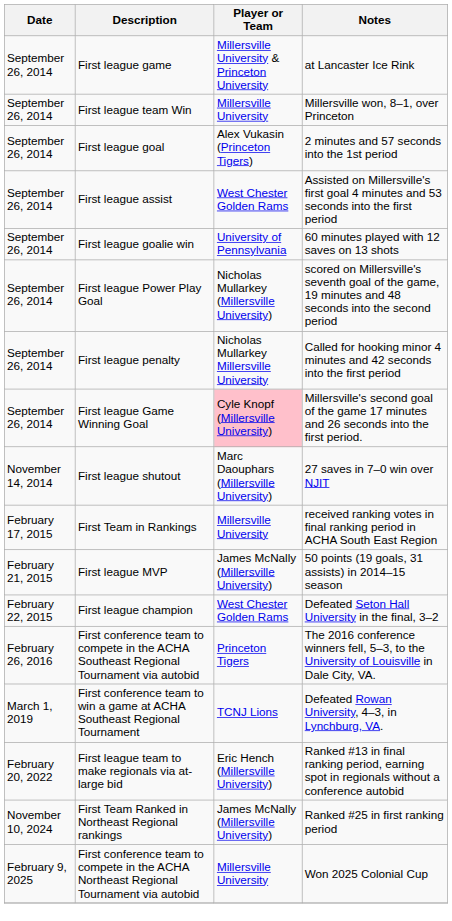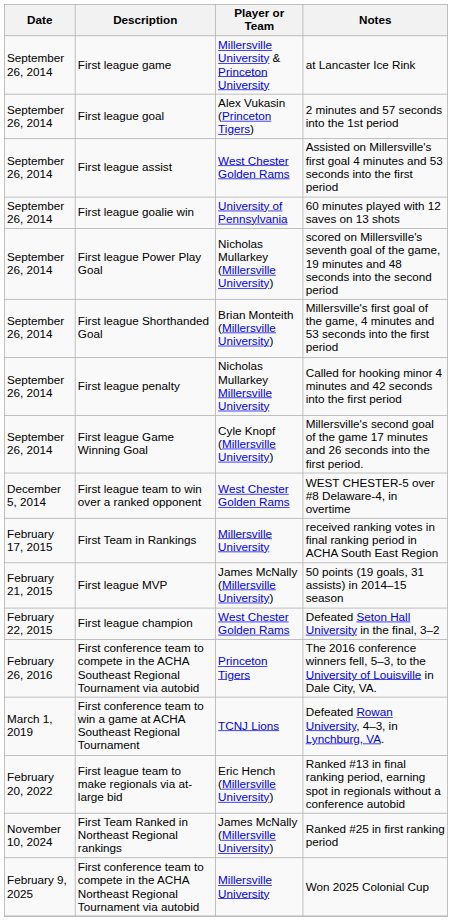 <table class="wikitable mw-collapsible mw-collapsed">
 <tr>
 <th>Date</th>
 <th>Description</th>
 <th>Player or Team</th>
 <th>Notes</th>
 </tr>
 <tr>
 <td>September 26, 2014</td>
 <td>First league game</td>
 <td><a href='#'>Millersville University</a> &<br><a href='#'>Princeton University</a></td>
 <td>at Lancaster Ice Rink</td>
-</tr>
-<tr>
-<td>September 26, 2014</td>
-<td>First league team Win</td>
-<td><a href='#'>Millersville University</a></td>
-<td>Millersville won, 8–1, over Princeton</td>
 </tr>
 <tr>
 <td>September 26, 2014</td>
 <td>First league goal</td>
 <td>Alex Vukasin<br>(<a href='#'>Princeton Tigers</a>)</td>
 <td>2 minutes and 57 seconds into the 1st period</td>
 </tr>
 <tr>
 <td>September 26, 2014</td>
 <td>First league assist</td>
 <td><a href='#'>West Chester Golden Rams</a></td>
 <td>Assisted on Millersville's first goal 4 minutes and 53 seconds into the first period</td>
 </tr>
 <tr>
 <td>September 26, 2014</td>
 <td>First league goalie win</td>
 <td><a href='#'>University of Pennsylvania</a></td>
 <td>60 minutes played with 12 saves on 13 shots</td>
 </tr>
 <tr>
 <td>September 26, 2014</td>
 <td>First league Power Play Goal</td>
 <td>Nicholas Mullarkey<br>(<a href='#'>Millersville University</a>)</td>
 <td>scored on Millersville's seventh goal of the game, 19 minutes and 48 seconds into the second period</td>
 </tr>
 <tr>
 <td>September 26, 2014</td>
+<td>First league Shorthanded Goal</td>
+<td>Brian Monteith<br>(<a href='#'>Millersville University</a>)</td>
+<td>Millersville's first goal of the game, 4 minutes and 53 seconds into the first period</td>
+</tr>
+<tr>
+<td>September 26, 2014</td>
 <td>First league penalty</td>
 <td>Nicholas Mullarkey<br><a href='#'>Millersville University</a></td>
 <td>Called for hooking minor 4 minutes and 42 seconds into the first period</td>
 </tr>
 <tr>
 <td>September 26, 2014</td>
 <td>First league Game Winning Goal</td>
-<td style="background: pink;">Cyle Knopf<br>(<a href='#'>Millersville University</a>)</td>
+<td>Cyle Knopf<br>(<a href='#'>Millersville University</a>)</td>
 <td>Millersville's second goal of the game 17 minutes and 26 seconds into the first period.</td>
 </tr>
 <tr>
-<td>November 14, 2014</td>
-<td>First league shutout</td>
-<td>Marc Daouphars<br>(<a href='#'>Millersville University</a>)</td>
-<td>27 saves in 7–0 win over <a href='#'>NJIT</a> <br></td>
+<td>December 5, 2014</td>
+<td>First league team to win over a ranked opponent</td>
+<td><a href='#'>West Chester Golden Rams</a></td>
+<td>WEST CHESTER-5 over #8 Delaware-4, in overtime</td>
 </tr>
 <tr>
 <td>February 17, 2015</td>
 <td>First Team in Rankings</td>
 <td><a href='#'>Millersville University</a></td>
 <td>received ranking votes in final ranking period in ACHA South East Region</td>
 </tr>
 <tr>
 <td>February 21, 2015</td>
 <td>First league MVP</td>
 <td>James McNally<br>(<a href='#'>Millersville University</a>)</td>
 <td>50 points (19 goals, 31 assists) in 2014–15 season</td>
 </tr>
 <tr>
 <td>February 22, 2015</td>
 <td>First league champion</td>
 <td><a href='#'>West Chester Golden Rams</a></td>
 <td>Defeated <a href='#'>Seton Hall University</a> in the final, 3–2</td>
 </tr>
 <tr>
 <td>February 26, 2016</td>
 <td>First conference team to compete in the ACHA Southeast Regional Tournament via autobid</td>
 <td><a href='#'>Princeton Tigers</a></td>
 <td>The 2016 conference winners fell, 5–3, to the <a href='#'>University of Louisville</a> in Dale City, VA.</td>
 </tr>
 <tr>
 <td>March 1, 2019</td>
 <td>First conference team to win a game at ACHA Southeast Regional Tournament</td>
 <td><a href='#'>TCNJ Lions</a></td>
 <td>Defeated <a href='#'>Rowan University</a>, 4–3, in <a href='#'>Lynchburg, VA</a>.</td>
 </tr>
 <tr>
 <td>February 20, 2022</td>
 <td>First league team to make regionals via at-large bid</td>
 <td>Eric Hench<br>(<a href='#'>Millersville University</a>)</td>
 <td>Ranked #13 in final ranking period, earning spot in regionals without a conference autobid</td>
 </tr>
 <tr>
 <td>November 10, 2024</td>
 <td>First Team Ranked in Northeast Regional rankings</td>
 <td>James McNally<br>(<a href='#'>Millersville University</a>)</td>
 <td>Ranked #25 in first ranking period</td>
 </tr>
 <tr>
 <td>February 9, 2025</td>
 <td>First conference team to compete in the ACHA Northeast Regional Tournament via autobid</td>
 <td><a href='#'>Millersville University</a></td>
 <td>Won 2025 Colonial Cup</td>
 </tr>
 <tr>
 </tr>
 </table>
